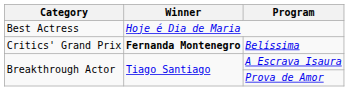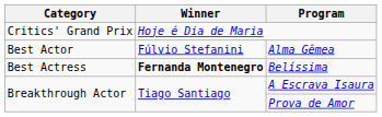 <table class="wikitable">
 <tr>
 <th>Category</th>
 <th>Winner</th>
 <th>Program</th>
 </tr>
 <tr>
-<td>Best Actress</td>
+<td>Critics' Grand Prix</td>
 <td colspan="2"><em><a href='#'>Hoje é Dia de Maria</a></em></td>
 </tr>
 <tr>
-<td>Critics' Grand Prix</td>
+<td>Best Actor</td>
+<td><a href='#'>Fúlvio Stefanini</a></td>
+<td><em><a href='#'>Alma Gêmea</a></em></td>
+</tr>
+<tr>
+<td>Best Actress</td>
 <td><strong>Fernanda Montenegro</strong></td>
 <td><em><a href='#'>Belíssima</a></em></td>
 </tr>
 <tr>
 <td rowspan="2">Breakthrough Actor</td>
 <td rowspan="2"><a href='#'>Tiago Santiago</a></td>
 <td><em><a href='#'>A Escrava Isaura</a></em></td>
 </tr>
 <tr>
 <td><em><a href='#'>Prova de Amor</a></em></td>
 </tr>
 </table>
